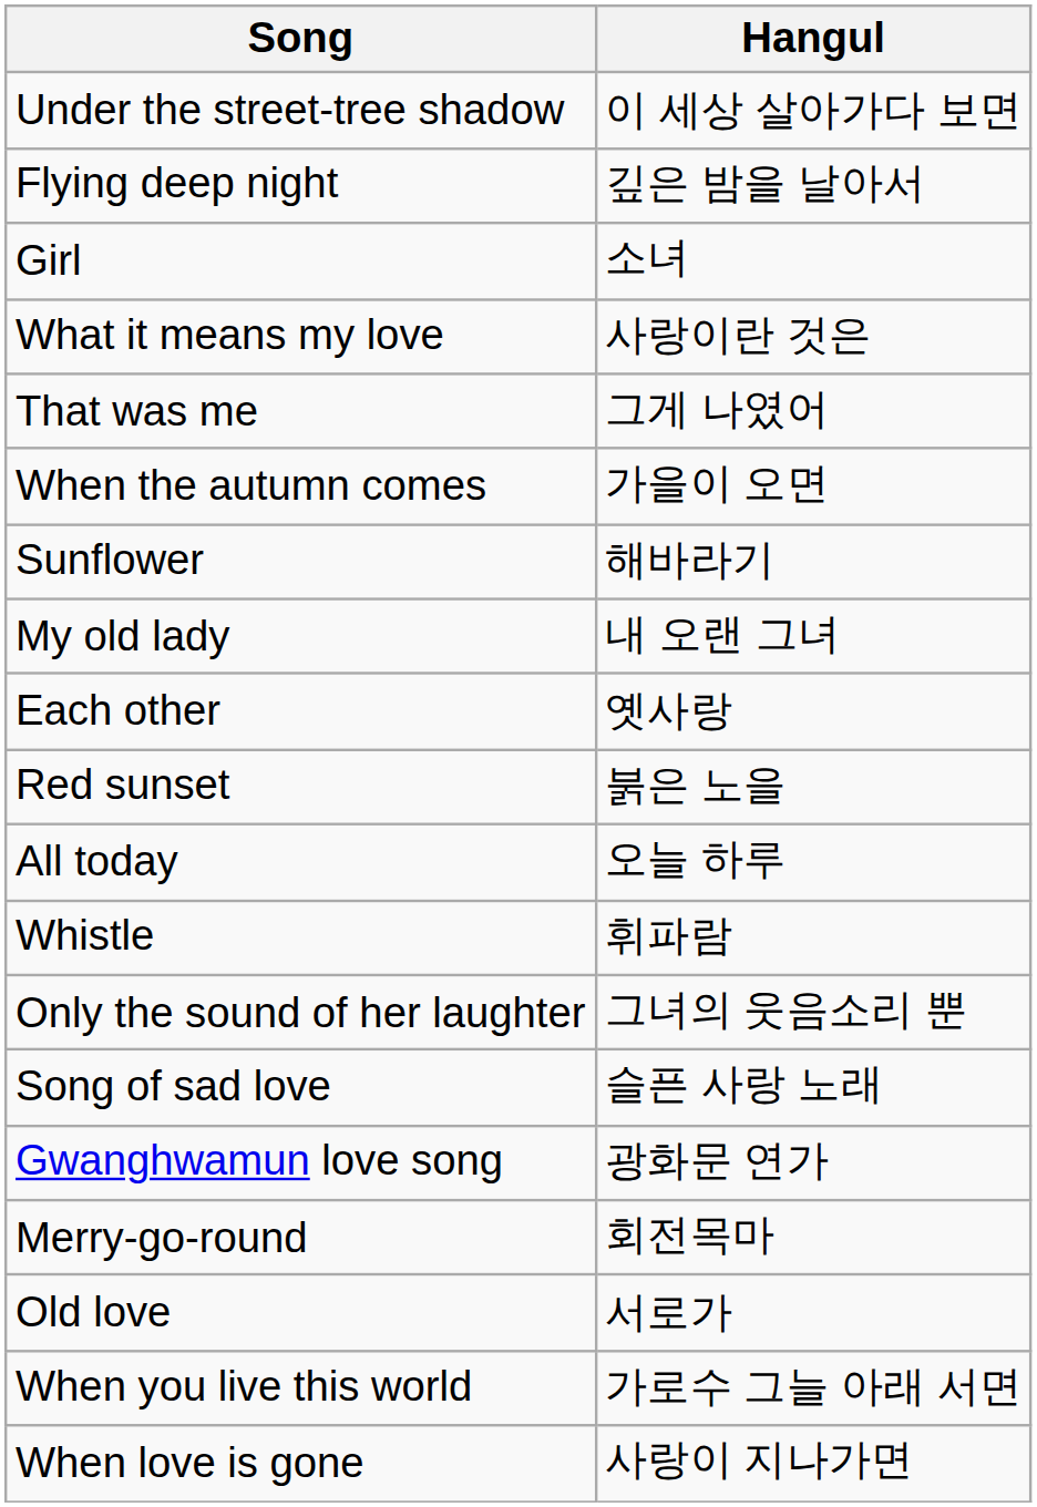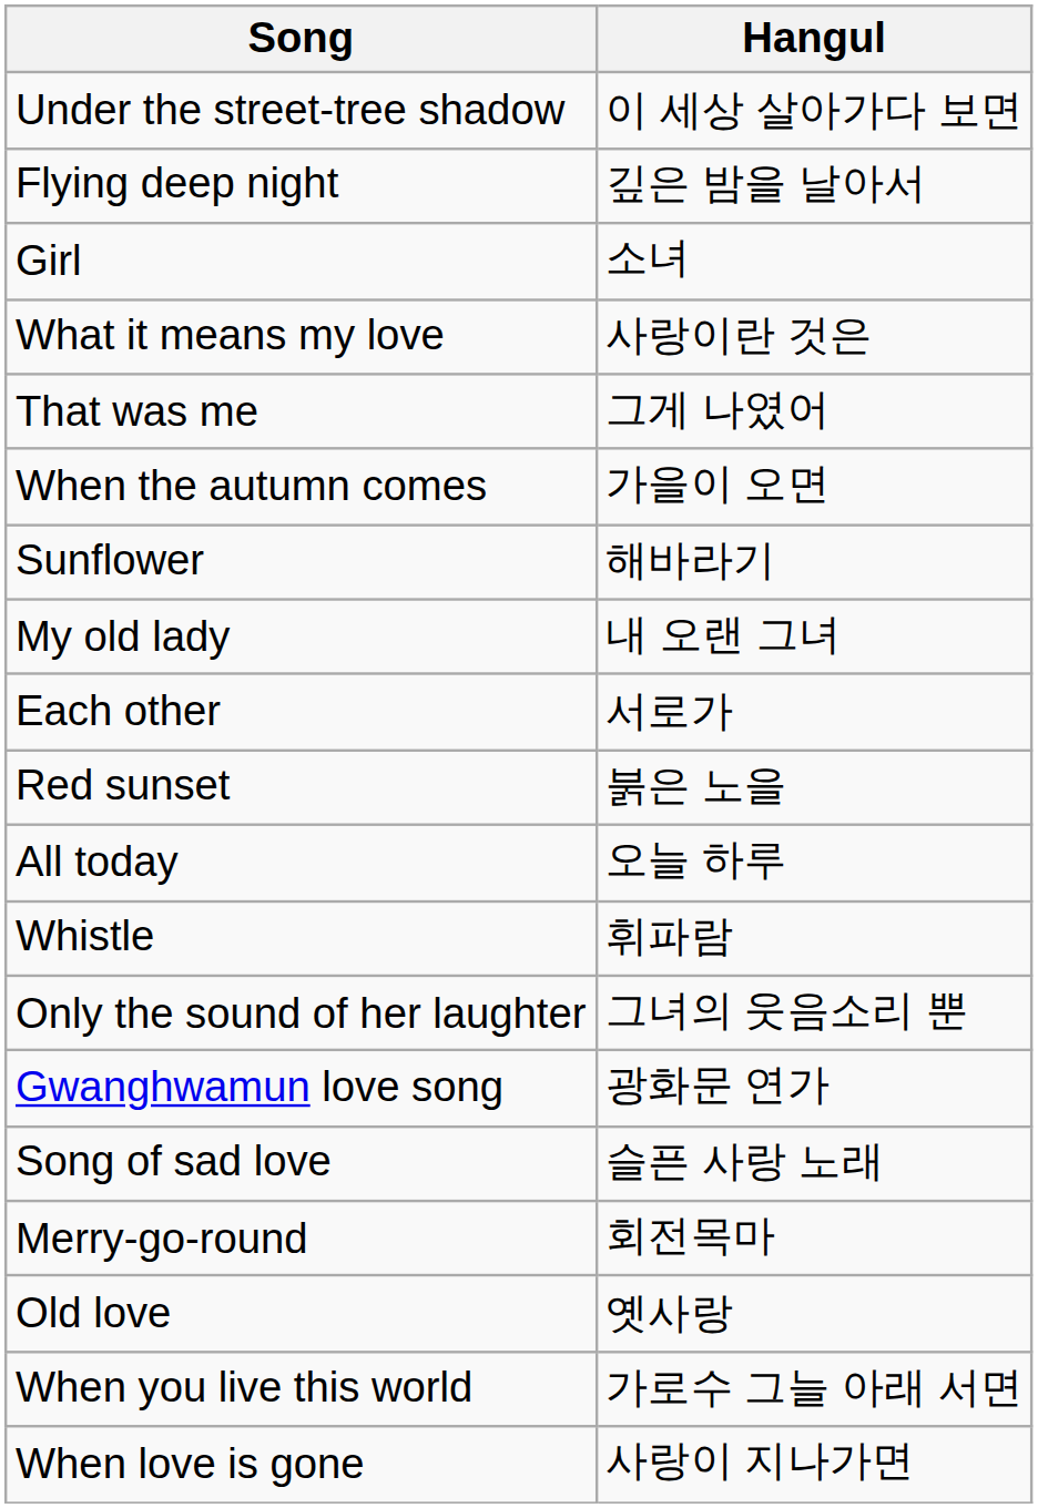 <table class="wikitable">
 <tr>
 <th>Song</th>
 <th>Hangul</th>
 </tr>
 <tr>
 <td>Under the street-tree shadow</td>
 <td>이 세상 살아가다 보면</td>
 </tr>
 <tr>
 <td>Flying deep night</td>
 <td>깊은 밤을 날아서</td>
 </tr>
 <tr>
 <td>Girl</td>
 <td>소녀</td>
 </tr>
 <tr>
 <td>What it means my love</td>
 <td>사랑이란 것은</td>
 </tr>
 <tr>
 <td>That was me</td>
 <td>그게 나였어</td>
 </tr>
 <tr>
 <td>When the autumn comes</td>
 <td>가을이 오면</td>
 </tr>
 <tr>
 <td>Sunflower</td>
 <td>해바라기</td>
 </tr>
 <tr>
 <td>My old lady</td>
 <td>내 오랜 그녀</td>
 </tr>
 <tr>
 <td>Each other</td>
-<td>옛사랑</td>
+<td>서로가</td>
 </tr>
 <tr>
 <td>Red sunset</td>
 <td>붉은 노을</td>
 </tr>
 <tr>
 <td>All today</td>
 <td>오늘 하루</td>
 </tr>
 <tr>
 <td>Whistle</td>
 <td>휘파람</td>
 </tr>
 <tr>
 <td>Only the sound of her laughter</td>
 <td>그녀의 웃음소리 뿐</td>
 </tr>
 <tr>
+<td><a href='#'>Gwanghwamun</a> love song</td>
+<td>광화문 연가</td>
+</tr>
+<tr>
 <td>Song of sad love</td>
 <td>슬픈 사랑 노래</td>
-</tr>
-<tr>
-<td><a href='#'>Gwanghwamun</a> love song</td>
-<td>광화문 연가</td>
 </tr>
 <tr>
 <td>Merry-go-round</td>
 <td>회전목마</td>
 </tr>
 <tr>
 <td>Old love</td>
-<td>서로가</td>
+<td>옛사랑</td>
 </tr>
 <tr>
 <td>When you live this world</td>
 <td>가로수 그늘 아래 서면</td>
 </tr>
 <tr>
 <td>When love is gone</td>
 <td>사랑이 지나가면</td>
 </tr>
 </table>
